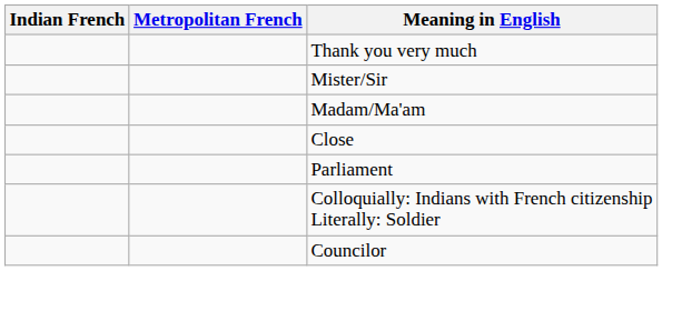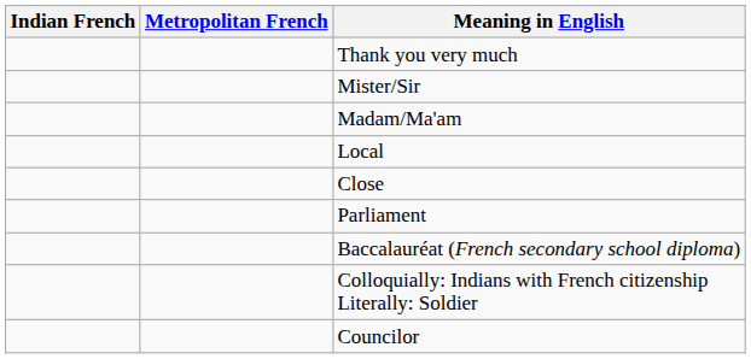 <table class="wikitable">
 <tr>
 <th>Indian French</th>
 <th><a href='#'>Metropolitan French</a></th>
 <th>Meaning in <a href='#'>English</a></th>
 </tr>
 <tr>
 <td></td>
 <td></td>
 <td>Thank you very much</td>
 </tr>
 <tr>
 <td></td>
 <td></td>
 <td>Mister/Sir</td>
 </tr>
 <tr>
 <td></td>
 <td></td>
 <td>Madam/Ma'am</td>
 </tr>
 <tr>
 <td></td>
 <td></td>
+<td>Local</td>
+</tr>
+<tr>
+<td></td>
+<td></td>
 <td>Close</td>
 </tr>
 <tr>
 <td></td>
 <td></td>
 <td>Parliament</td>
+</tr>
+<tr>
+<td></td>
+<td></td>
+<td>Baccalauréat (<em>French secondary school diploma</em>)</td>
 </tr>
 <tr>
 <td></td>
 <td></td>
 <td>Colloquially: Indians with French citizenship<br>Literally: Soldier</td>
 </tr>
 <tr>
 <td></td>
 <td></td>
 <td>Councilor</td>
 </tr>
 </table>
